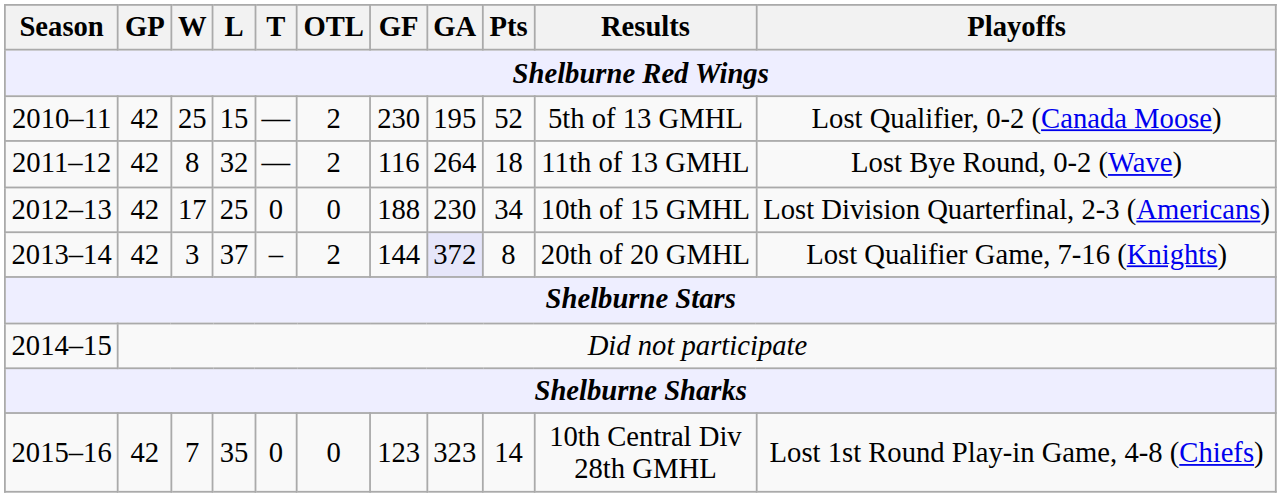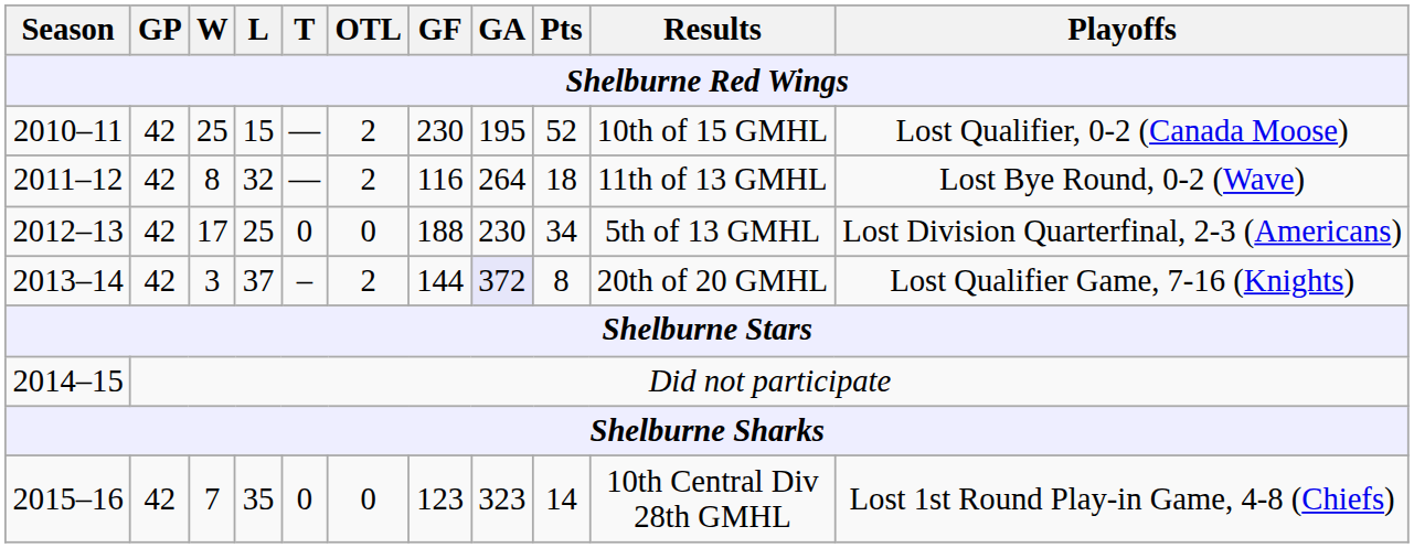 <table class="wikitable" style="text-align:center">
 <tr>
 <th>Season</th>
 <th>GP</th>
 <th>W</th>
 <th>L</th>
 <th>T</th>
 <th>OTL</th>
 <th>GF</th>
 <th>GA</th>
 <th>Pts</th>
 <th>Results</th>
 <th>Playoffs</th>
 </tr>
 <tr bgcolor="#eeeeff">
 <td colspan="11"><strong><em>Shelburne Red Wings</em></strong></td>
 </tr>
 <tr>
 <td>2010–11</td>
 <td>42</td>
 <td>25</td>
 <td>15</td>
 <td>—</td>
 <td>2</td>
 <td>230</td>
 <td>195</td>
 <td>52</td>
-<td>5th of 13 GMHL</td>
+<td>10th of 15 GMHL</td>
 <td>Lost Qualifier, 0-2 (<a href='#'>Canada Moose</a>)</td>
 </tr>
 <tr>
 <td>2011–12</td>
 <td>42</td>
 <td>8</td>
 <td>32</td>
 <td>—</td>
 <td>2</td>
 <td>116</td>
 <td>264</td>
 <td>18</td>
 <td>11th of 13 GMHL</td>
 <td>Lost Bye Round, 0-2 (<a href='#'>Wave</a>)</td>
 </tr>
 <tr>
 <td>2012–13</td>
 <td>42</td>
 <td>17</td>
 <td>25</td>
 <td>0</td>
 <td>0</td>
 <td>188</td>
 <td>230</td>
 <td>34</td>
-<td>10th of 15 GMHL</td>
+<td>5th of 13 GMHL</td>
 <td>Lost Division Quarterfinal, 2-3 (<a href='#'>Americans</a>)</td>
 </tr>
 <tr>
 <td>2013–14</td>
 <td>42</td>
 <td>3</td>
 <td>37</td>
 <td>–</td>
 <td>2</td>
 <td>144</td>
 <td style="background: lavender;">372</td>
 <td>8</td>
 <td>20th of 20 GMHL</td>
 <td>Lost Qualifier Game, 7-16 (<a href='#'>Knights</a>)</td>
 </tr>
 <tr bgcolor="#eeeeff">
 <td colspan="11"><strong><em>Shelburne Stars</em></strong></td>
 </tr>
 <tr>
 <td>2014–15</td>
 <td colspan="10"><em>Did not participate</em></td>
 </tr>
 <tr bgcolor="#eeeeff">
 <td colspan="11"><strong><em>Shelburne Sharks</em></strong></td>
 </tr>
 <tr>
 <td>2015–16</td>
 <td>42</td>
 <td>7</td>
 <td>35</td>
 <td>0</td>
 <td>0</td>
 <td>123</td>
 <td>323</td>
 <td>14</td>
 <td>10th Central Div<br>28th GMHL</td>
 <td>Lost 1st Round Play-in Game, 4-8 (<a href='#'>Chiefs</a>)</td>
 </tr>
 </table>
